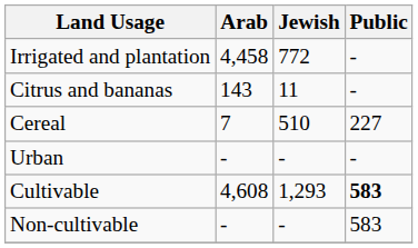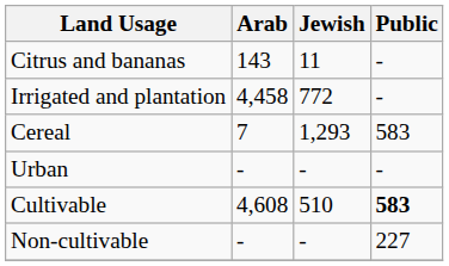 <table class="wikitable">
 <tr>
 <th>Land Usage</th>
 <th>Arab</th>
 <th>Jewish</th>
 <th>Public</th>
 </tr>
 <tr>
+<td>Citrus and bananas</td>
+<td>143</td>
+<td>11</td>
+<td>-</td>
+</tr>
+<tr>
 <td>Irrigated and plantation</td>
 <td>4,458</td>
 <td>772</td>
 <td>-</td>
 </tr>
 <tr>
-<td>Citrus and bananas</td>
-<td>143</td>
-<td>11</td>
-<td>-</td>
-</tr>
-<tr>
 <td>Cereal</td>
 <td>7</td>
-<td>510</td>
-<td>227</td>
+<td>1,293</td>
+<td>583</td>
 </tr>
 <tr>
 <td>Urban</td>
 <td>-</td>
 <td>-</td>
 <td>-</td>
 </tr>
 <tr>
 <td>Cultivable</td>
 <td>4,608</td>
-<td>1,293</td>
+<td>510</td>
 <td><strong>583</strong></td>
 </tr>
 <tr>
 <td>Non-cultivable</td>
 <td>-</td>
 <td>-</td>
-<td>583</td>
+<td>227</td>
 </tr>
 <tr>
 </tr>
 </table>
